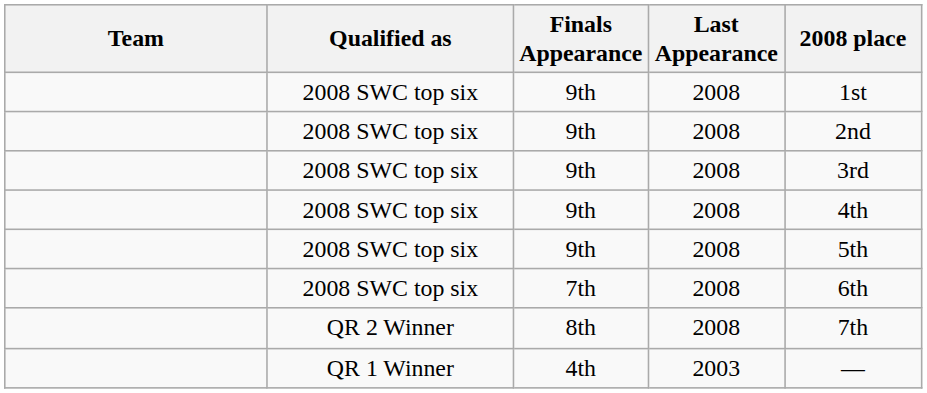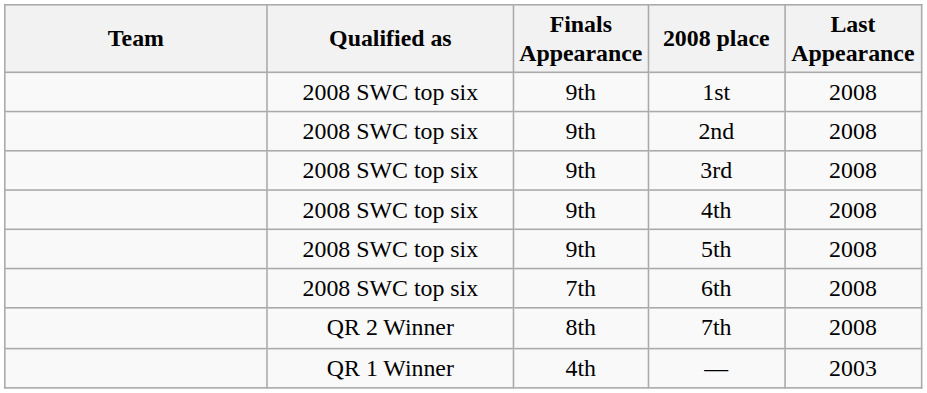 <table class="wikitable" style="text-align: center; font-size: 95%">
 <tr>
 <th width=160>Team</th>
 <th width=150>Qualified as</th>
 <th width=50>Finals Appearance</th>
+<th width=80>2008 place</th>
 <th width=80>Last Appearance</th>
-<th width=80>2008 place</th>
 </tr>
 <tr>
 <td align=left></td>
 <td>2008 SWC top six</td>
 <td>9th</td>
+<td>1st</td>
 <td>2008</td>
-<td>1st</td>
 </tr>
 <tr>
 <td align=left></td>
 <td>2008 SWC top six</td>
 <td>9th</td>
+<td>2nd</td>
 <td>2008</td>
-<td>2nd</td>
 </tr>
 <tr>
 <td align=left></td>
 <td>2008 SWC top six</td>
 <td>9th</td>
+<td>3rd</td>
 <td>2008</td>
-<td>3rd</td>
 </tr>
 <tr>
 <td align=left></td>
 <td>2008 SWC top six</td>
 <td>9th</td>
+<td>4th</td>
 <td>2008</td>
-<td>4th</td>
 </tr>
 <tr>
 <td align=left></td>
 <td>2008 SWC top six</td>
 <td>9th</td>
+<td>5th</td>
 <td>2008</td>
-<td>5th</td>
 </tr>
 <tr>
 <td align=left></td>
 <td>2008 SWC top six</td>
 <td>7th</td>
+<td>6th</td>
 <td>2008</td>
-<td>6th</td>
 </tr>
 <tr>
 <td align=left></td>
 <td>QR 2 Winner</td>
 <td>8th</td>
+<td>7th</td>
 <td>2008</td>
-<td>7th</td>
 </tr>
 <tr>
 <td align=left></td>
 <td>QR 1 Winner</td>
 <td>4th</td>
+<td>—</td>
 <td>2003</td>
-<td>—</td>
 </tr>
 </table>
